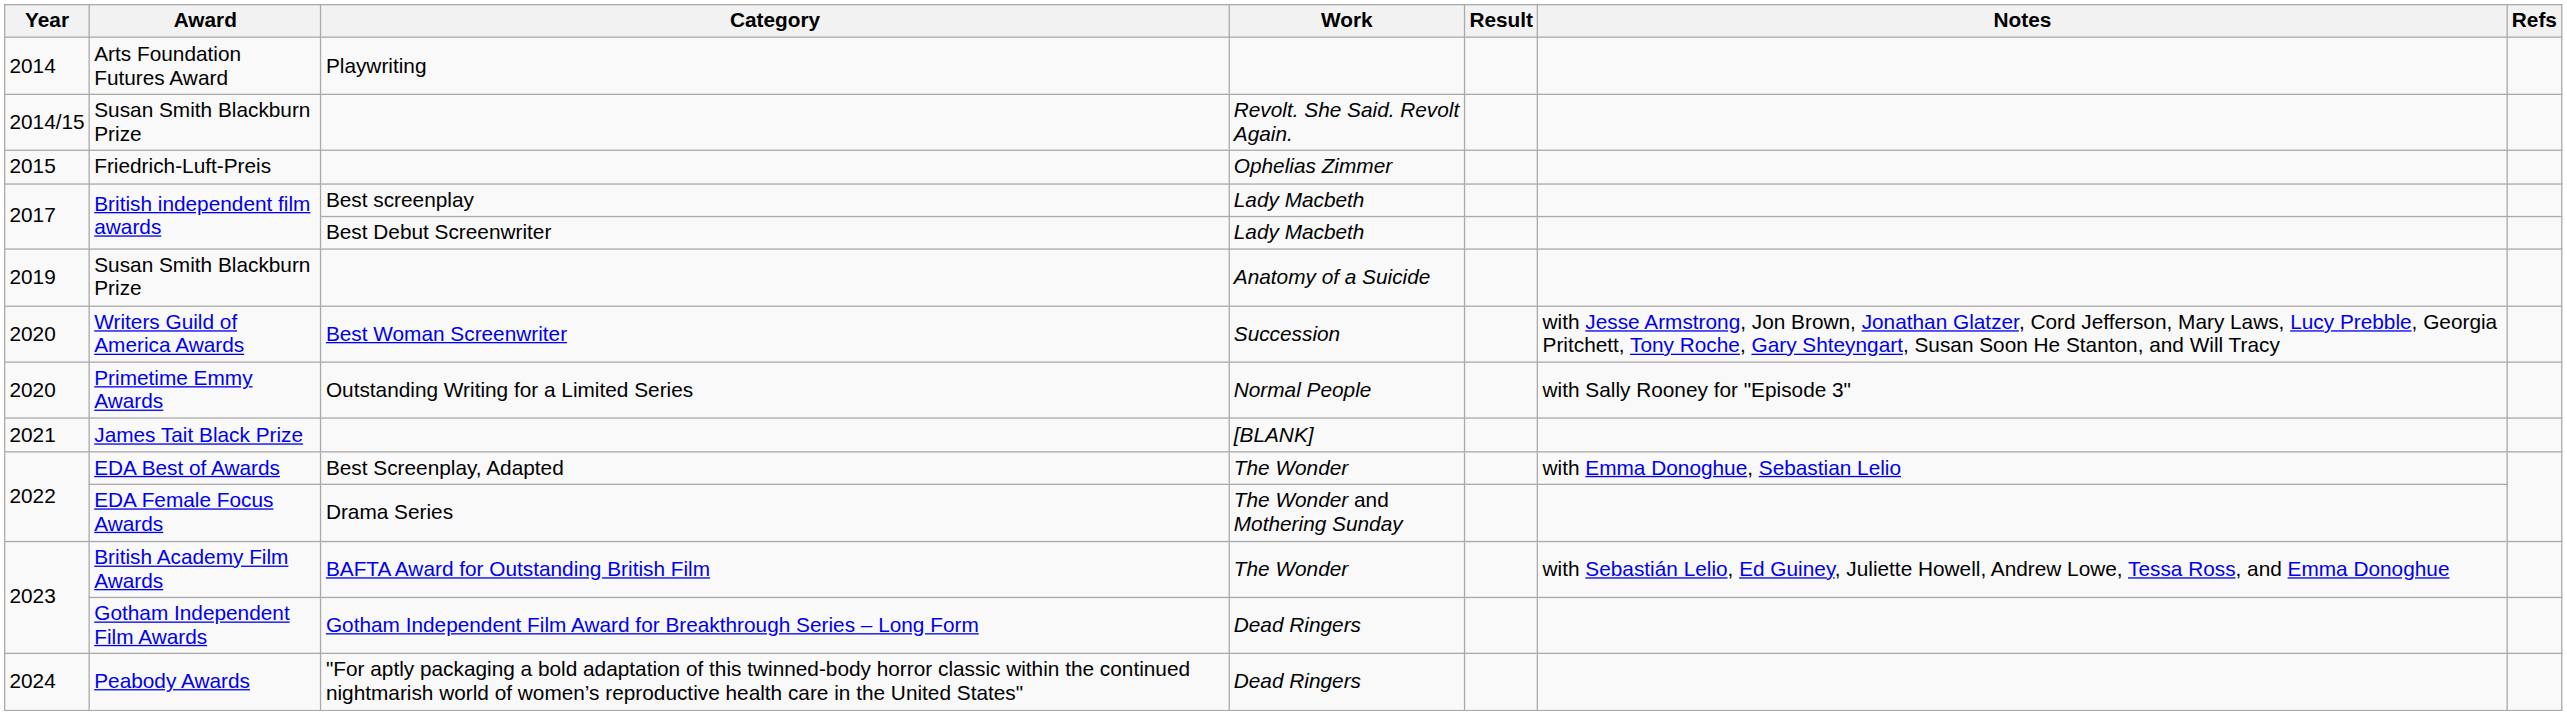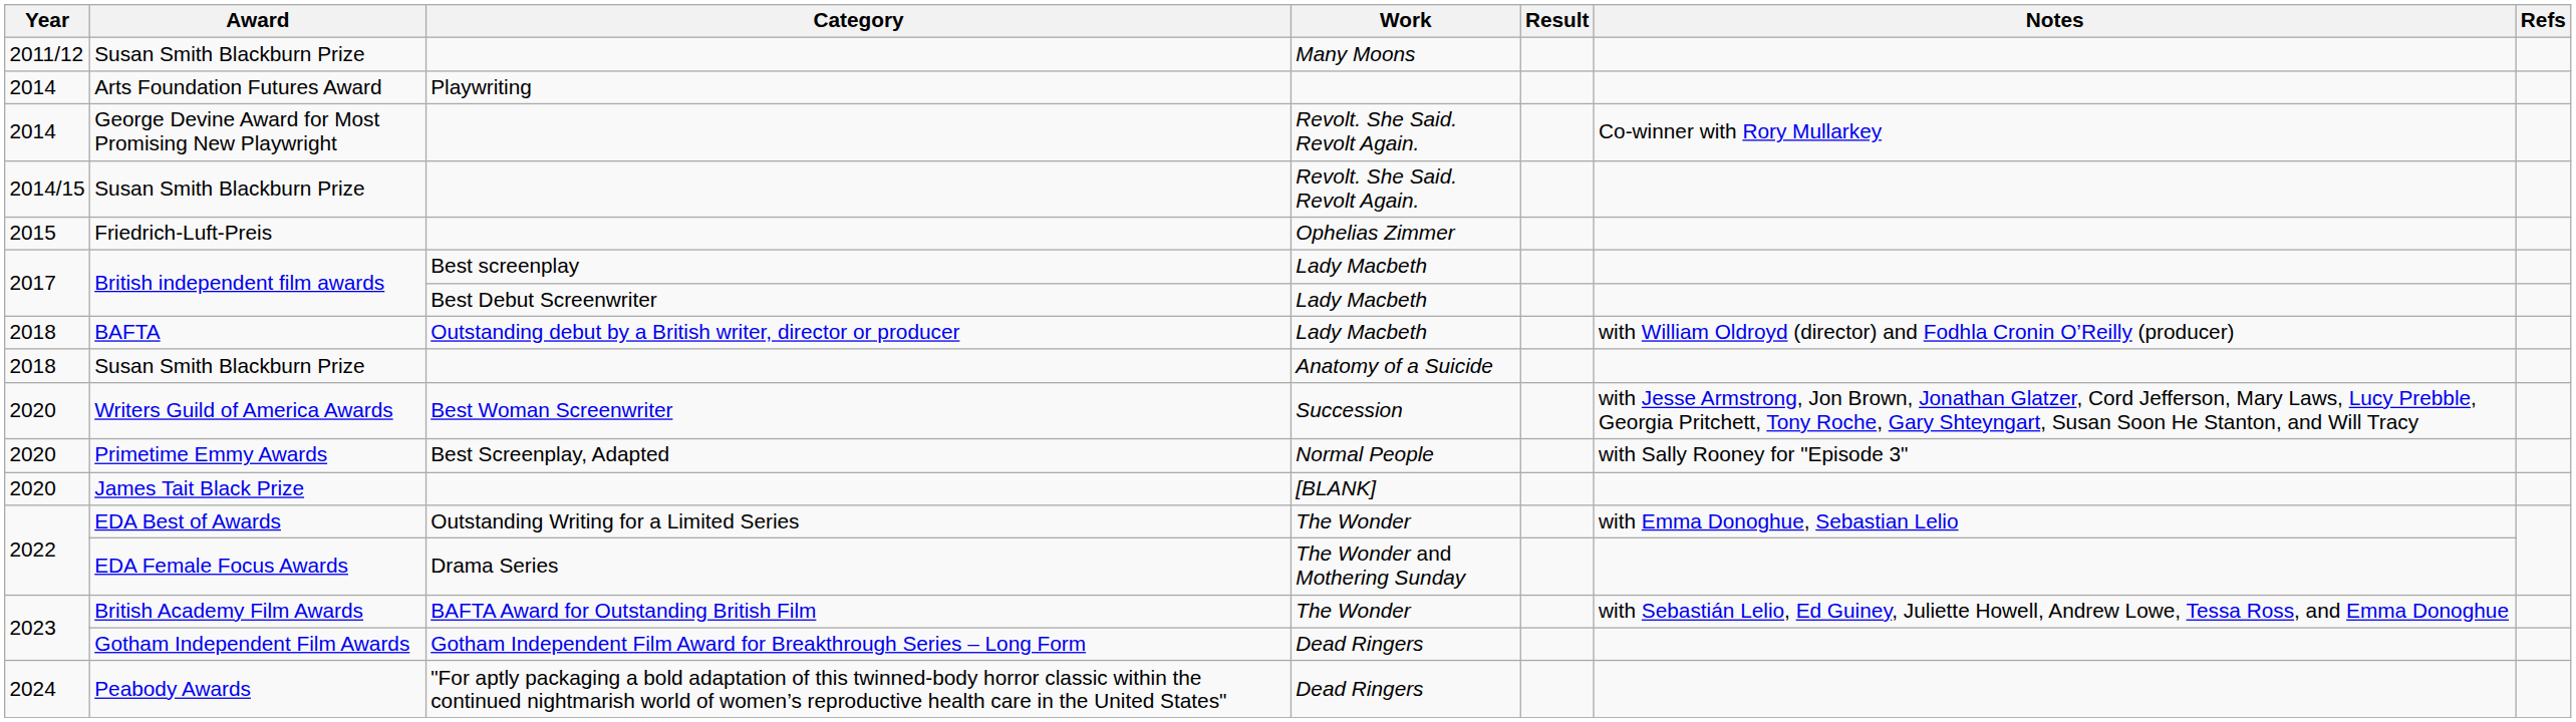 <table class="wikitable">
 <tr>
 <th>Year</th>
 <th>Award</th>
 <th>Category</th>
 <th>Work</th>
 <th>Result</th>
 <th>Notes</th>
 <th>Refs</th>
 </tr>
 <tr>
+<td>2011/12</td>
+<td>Susan Smith Blackburn Prize</td>
+<td></td>
+<td><em>Many Moons</em></td>
+<td></td>
+<td></td>
+<td></td>
+</tr>
+<tr>
 <td>2014</td>
 <td>Arts Foundation Futures Award</td>
 <td>Playwriting</td>
 <td></td>
 <td></td>
 <td></td>
+<td></td>
+</tr>
+<tr>
+<td>2014</td>
+<td>George Devine Award for Most Promising New Playwright</td>
+<td></td>
+<td><em>Revolt. She Said. Revolt Again.</em></td>
+<td></td>
+<td>Co-winner with <a href='#'>Rory Mullarkey</a></td>
 <td></td>
 </tr>
 <tr>
 <td>2014/15</td>
 <td>Susan Smith Blackburn Prize</td>
 <td></td>
 <td><em>Revolt. She Said. Revolt Again.</em></td>
 <td></td>
 <td></td>
 <td></td>
 </tr>
 <tr>
 <td>2015</td>
 <td>Friedrich-Luft-Preis</td>
 <td></td>
 <td><em>Ophelias Zimmer</em></td>
 <td></td>
 <td></td>
 <td></td>
 </tr>
 <tr>
 <td rowspan="2">2017</td>
 <td rowspan="2"><a href='#'>British independent film awards</a></td>
 <td>Best screenplay</td>
 <td><em>Lady Macbeth</em></td>
 <td></td>
 <td></td>
 <td></td>
 </tr>
 <tr>
 <td>Best Debut Screenwriter</td>
 <td><em>Lady Macbeth</em></td>
 <td></td>
 <td></td>
 <td></td>
 </tr>
 <tr>
-<td>2019</td>
+<td>2018</td>
+<td><a href='#'>BAFTA</a></td>
+<td><a href='#'>Outstanding debut by a British writer, director or producer</a></td>
+<td><em>Lady Macbeth</em></td>
+<td></td>
+<td>with <a href='#'>William Oldroyd</a> (director) and <a href='#'>Fodhla Cronin O’Reilly</a> (producer)</td>
+<td></td>
+</tr>
+<tr>
+<td>2018</td>
 <td>Susan Smith Blackburn Prize</td>
 <td></td>
 <td><em>Anatomy of a Suicide</em></td>
 <td></td>
 <td></td>
 <td></td>
 </tr>
 <tr>
 <td>2020</td>
 <td><a href='#'>Writers Guild of America Awards</a></td>
 <td><a href='#'>Best Woman Screenwriter</a></td>
 <td><em>Succession</em></td>
 <td></td>
 <td>with <a href='#'>Jesse Armstrong</a>, Jon Brown, <a href='#'>Jonathan Glatzer</a>, Cord Jefferson, Mary Laws, <a href='#'>Lucy Prebble</a>, Georgia Pritchett, <a href='#'>Tony Roche</a>, <a href='#'>Gary Shteyngart</a>, Susan Soon He Stanton, and Will Tracy</td>
 <td></td>
 </tr>
 <tr>
 <td>2020</td>
 <td><a href='#'>Primetime Emmy Awards</a></td>
-<td>Outstanding Writing for a Limited Series</td>
+<td>Best Screenplay, Adapted</td>
 <td><em>Normal People</em></td>
 <td></td>
 <td>with Sally Rooney for "Episode 3"</td>
 <td></td>
 </tr>
 <tr>
-<td>2021</td>
+<td>2020</td>
 <td><a href='#'>James Tait Black Prize</a></td>
 <td></td>
 <td><em>[BLANK]</em></td>
 <td></td>
 <td></td>
 <td></td>
 </tr>
 <tr>
 <td rowspan="2">2022</td>
 <td><a href='#'>EDA Best of Awards</a></td>
-<td>Best Screenplay, Adapted</td>
+<td>Outstanding Writing for a Limited Series</td>
 <td><em>The Wonder</em></td>
 <td></td>
 <td>with <a href='#'>Emma Donoghue</a>, <a href='#'>Sebastian Lelio</a></td>
 <td rowspan="2"></td>
 </tr>
 <tr>
 <td><a href='#'>EDA Female Focus Awards</a></td>
 <td>Drama Series</td>
 <td><em>The Wonder</em> and <em>Mothering Sunday</em></td>
 <td></td>
 <td></td>
 </tr>
 <tr>
 <td rowspan="2">2023</td>
 <td><a href='#'>British Academy Film Awards</a></td>
 <td><a href='#'>BAFTA Award for Outstanding British Film</a></td>
 <td><em>The Wonder</em></td>
 <td></td>
 <td>with <a href='#'>Sebastián Lelio</a>, <a href='#'>Ed Guiney</a>, Juliette Howell, Andrew Lowe, <a href='#'>Tessa Ross</a>, and <a href='#'>Emma Donoghue</a></td>
 <td></td>
 </tr>
 <tr>
 <td><a href='#'>Gotham Independent Film Awards</a></td>
 <td><a href='#'>Gotham Independent Film Award for Breakthrough Series – Long Form</a></td>
 <td><em>Dead Ringers</em></td>
 <td></td>
 <td></td>
 <td></td>
 </tr>
 <tr>
 <td>2024</td>
 <td><a href='#'>Peabody Awards</a></td>
 <td>"For aptly packaging a bold adaptation of this twinned-body horror classic within the continued nightmarish world of women’s reproductive health care in the United States"</td>
 <td><em>Dead Ringers</em></td>
 <td></td>
 <td></td>
 <td></td>
 </tr>
 </table>
